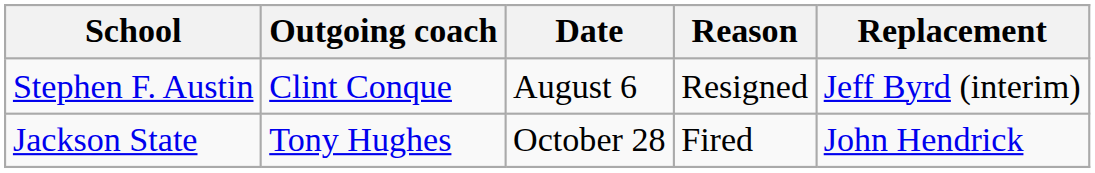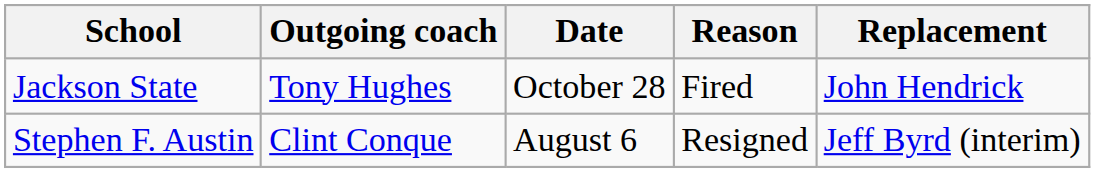 <table class="wikitable sortable">
 <tr>
 <th>School</th>
 <th>Outgoing coach</th>
 <th>Date</th>
 <th>Reason</th>
 <th>Replacement</th>
 </tr>
 <tr>
+<td><a href='#'>Jackson State</a></td>
+<td><a href='#'>Tony Hughes</a></td>
+<td>October 28</td>
+<td>Fired</td>
+<td><a href='#'>John Hendrick</a></td>
+</tr>
+<tr>
 <td><a href='#'>Stephen F. Austin</a></td>
 <td><a href='#'>Clint Conque</a></td>
 <td>August 6</td>
 <td>Resigned</td>
 <td><a href='#'>Jeff Byrd</a> (interim)</td>
 </tr>
-<tr>
-<td><a href='#'>Jackson State</a></td>
-<td><a href='#'>Tony Hughes</a></td>
-<td>October 28</td>
-<td>Fired</td>
-<td><a href='#'>John Hendrick</a></td>
-</tr>
 </table>
